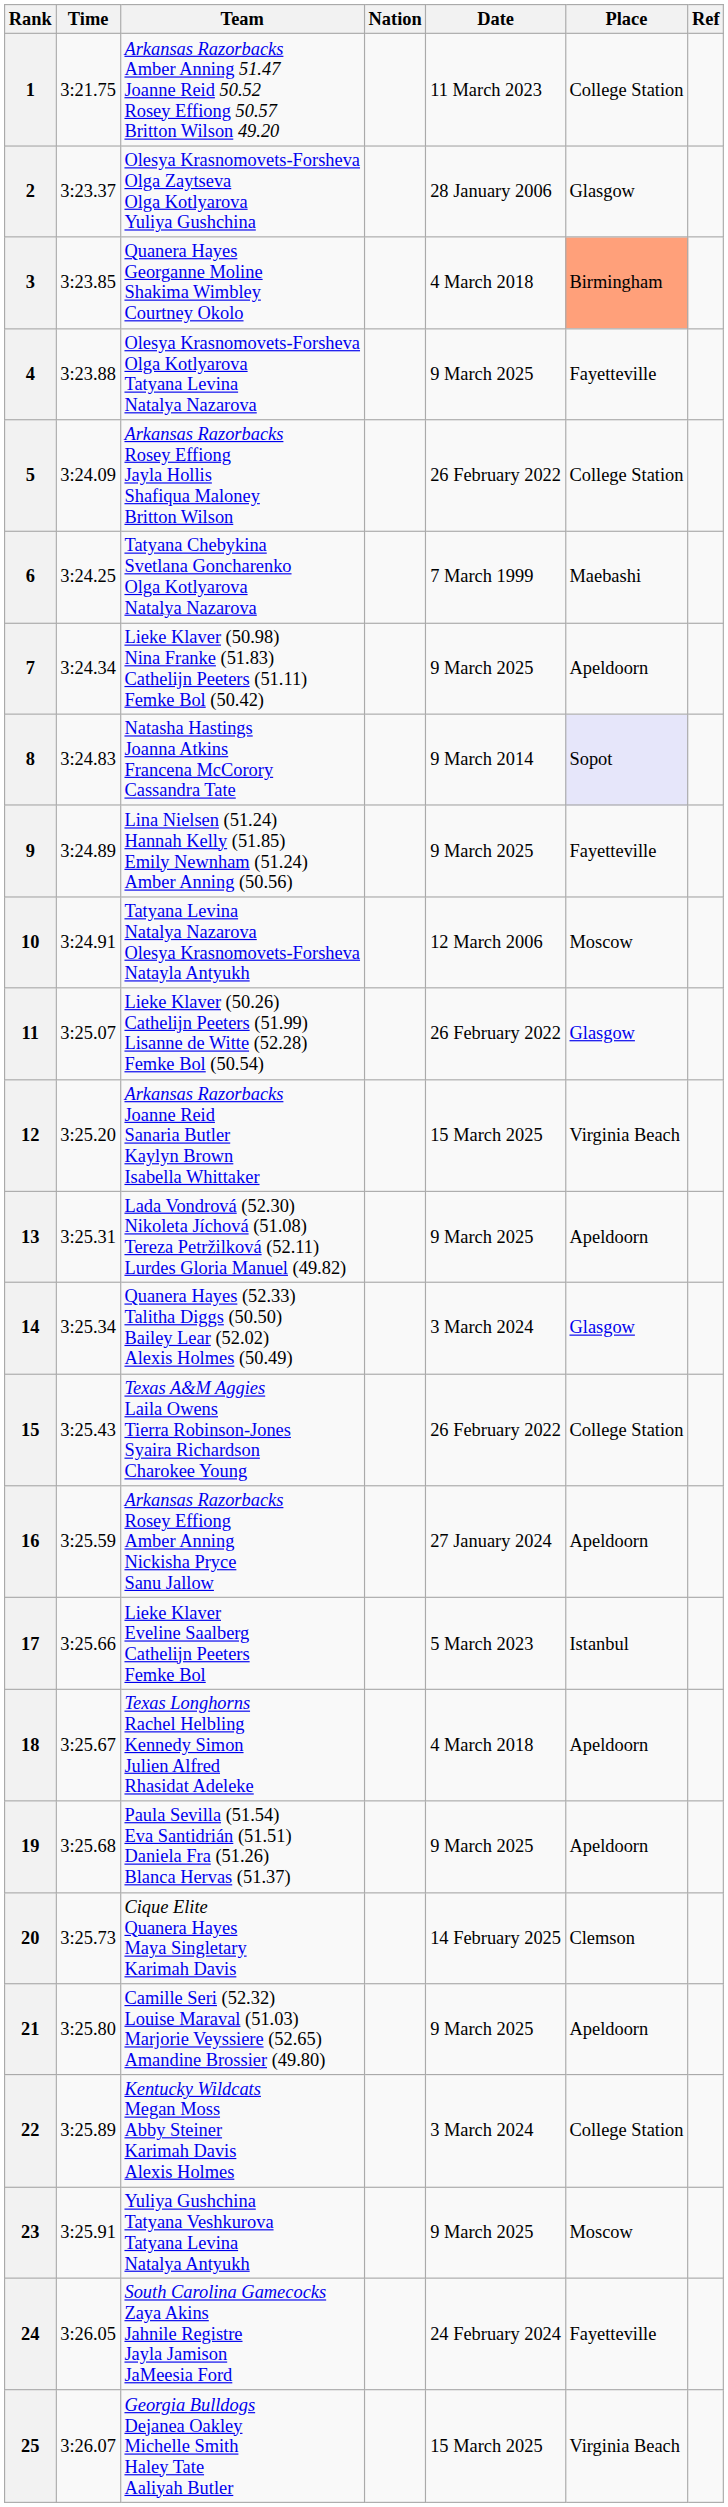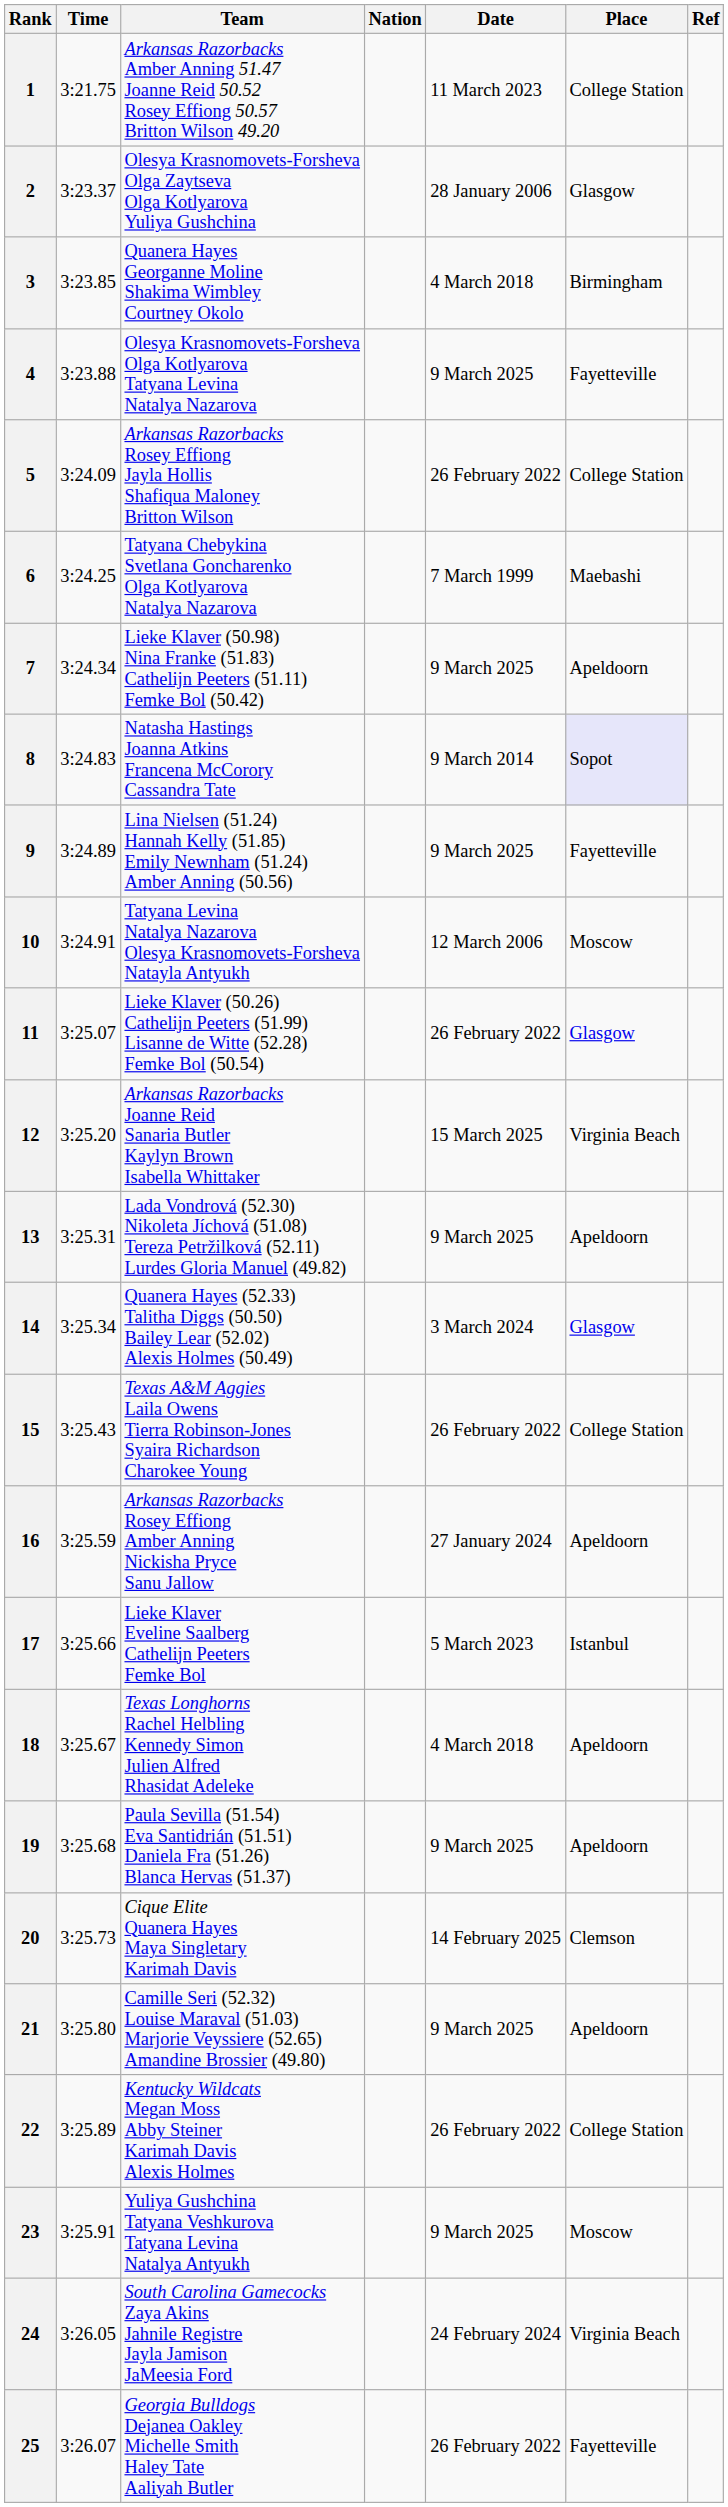 <table class="wikitable">
 <tr>
 <th>Rank</th>
 <th>Time</th>
 <th>Team</th>
 <th>Nation</th>
 <th>Date</th>
 <th>Place</th>
 <th>Ref</th>
 </tr>
 <tr>
 <th>1</th>
 <td>3:21.75 </td>
 <td><a href='#'><em>Arkansas Razorbacks</em></a><br><a href='#'>Amber Anning</a> <em>51.47</em><br><a href='#'>Joanne Reid</a> <em>50.52</em><br><a href='#'>Rosey Effiong</a> <em>50.57</em><br><a href='#'>Britton Wilson</a> <em>49.20</em></td>
 <td><br><br><br></td>
 <td>11 March 2023</td>
 <td>College Station</td>
 <td></td>
 </tr>
 <tr>
 <th>2</th>
 <td>3:23.37</td>
 <td><a href='#'>Olesya Krasnomovets-Forsheva</a><br><a href='#'>Olga Zaytseva</a><br><a href='#'>Olga Kotlyarova</a><br><a href='#'>Yuliya Gushchina</a></td>
 <td></td>
 <td>28 January 2006</td>
 <td>Glasgow</td>
 <td></td>
 </tr>
 <tr>
 <th>3</th>
 <td>3:23.85</td>
 <td><a href='#'>Quanera Hayes</a><br><a href='#'>Georganne Moline</a><br><a href='#'>Shakima Wimbley</a><br><a href='#'>Courtney Okolo</a></td>
 <td></td>
 <td>4 March 2018</td>
-<td style="background: lightsalmon;">Birmingham</td>
+<td>Birmingham</td>
 <td></td>
 </tr>
 <tr>
 <th>4</th>
 <td>3:23.88</td>
 <td><a href='#'>Olesya Krasnomovets-Forsheva</a><br><a href='#'>Olga Kotlyarova</a><br><a href='#'>Tatyana Levina</a><br><a href='#'>Natalya Nazarova</a></td>
 <td></td>
 <td>9 March 2025</td>
 <td>Fayetteville</td>
 <td></td>
 </tr>
 <tr>
 <th>5</th>
 <td>3:24.09</td>
 <td><a href='#'><em>Arkansas Razorbacks</em></a><br><a href='#'>Rosey Effiong</a><br><a href='#'>Jayla Hollis</a><br><a href='#'>Shafiqua Maloney</a><br><a href='#'>Britton Wilson</a></td>
 <td><br><br><br></td>
 <td>26 February 2022</td>
 <td>College Station</td>
 <td></td>
 </tr>
 <tr>
 <th>6</th>
 <td>3:24.25</td>
 <td><a href='#'>Tatyana Chebykina</a><br><a href='#'>Svetlana Goncharenko</a><br><a href='#'>Olga Kotlyarova</a><br><a href='#'>Natalya Nazarova</a></td>
 <td></td>
 <td>7 March 1999</td>
 <td>Maebashi</td>
 <td></td>
 </tr>
 <tr>
 <th>7</th>
 <td>3:24.34</td>
 <td><a href='#'>Lieke Klaver</a> (50.98)<br><a href='#'>Nina Franke</a> (51.83)<br><a href='#'>Cathelijn Peeters</a> (51.11)<br><a href='#'>Femke Bol</a> (50.42)</td>
 <td></td>
 <td>9 March 2025</td>
 <td>Apeldoorn</td>
 <td></td>
 </tr>
 <tr>
 <th>8</th>
 <td>3:24.83</td>
 <td><a href='#'>Natasha Hastings</a><br><a href='#'>Joanna Atkins</a><br><a href='#'>Francena McCorory</a><br><a href='#'>Cassandra Tate</a></td>
 <td></td>
 <td>9 March 2014</td>
 <td style="background: lavender;">Sopot</td>
 <td></td>
 </tr>
 <tr>
 <th>9</th>
 <td>3:24.89</td>
 <td><a href='#'>Lina Nielsen</a> (51.24)<br><a href='#'>Hannah Kelly</a> (51.85)<br><a href='#'>Emily Newnham</a> (51.24)<br><a href='#'>Amber Anning</a> (50.56)</td>
 <td></td>
 <td>9 March 2025</td>
 <td>Fayetteville</td>
 <td></td>
 </tr>
 <tr>
 <th>10</th>
 <td>3:24.91</td>
 <td><a href='#'>Tatyana Levina</a><br><a href='#'>Natalya Nazarova</a><br><a href='#'>Olesya Krasnomovets-Forsheva</a><br><a href='#'>Natayla Antyukh</a></td>
 <td></td>
 <td>12 March 2006</td>
 <td>Moscow</td>
 <td></td>
 </tr>
 <tr>
 <th>11</th>
 <td>3:25.07</td>
 <td><a href='#'>Lieke Klaver</a> (50.26)<br><a href='#'>Cathelijn Peeters</a> (51.99)<br><a href='#'>Lisanne de Witte</a> (52.28)<br><a href='#'>Femke Bol</a> (50.54)</td>
 <td></td>
 <td>26 February 2022</td>
 <td><a href='#'>Glasgow</a></td>
 <td></td>
 </tr>
 <tr>
 <th>12</th>
 <td>3:25.20</td>
 <td><a href='#'><em>Arkansas Razorbacks</em></a><br><a href='#'>Joanne Reid</a><br><a href='#'>Sanaria Butler</a><br><a href='#'>Kaylyn Brown</a><br><a href='#'>Isabella Whittaker</a></td>
 <td><br><br><br></td>
 <td>15 March 2025</td>
 <td>Virginia Beach</td>
 <td></td>
 </tr>
 <tr>
 <th>13</th>
 <td>3:25.31</td>
 <td><a href='#'>Lada Vondrová</a> (52.30)<br><a href='#'>Nikoleta Jíchová</a> (51.08)<br><a href='#'>Tereza Petržilková</a> (52.11)<br><a href='#'>Lurdes Gloria Manuel</a> (49.82)</td>
 <td></td>
 <td>9 March 2025</td>
 <td>Apeldoorn</td>
 <td></td>
 </tr>
 <tr>
 <th>14</th>
 <td>3:25.34</td>
 <td><a href='#'>Quanera Hayes</a> (52.33)<br><a href='#'>Talitha Diggs</a> (50.50)<br><a href='#'>Bailey Lear</a> (52.02)<br><a href='#'>Alexis Holmes</a> (50.49)</td>
 <td></td>
 <td>3 March 2024</td>
 <td><a href='#'>Glasgow</a></td>
 <td></td>
 </tr>
 <tr>
 <th>15</th>
 <td>3:25.43</td>
 <td><em><a href='#'>Texas A&M Aggies</a></em><br><a href='#'>Laila Owens</a><br><a href='#'>Tierra Robinson-Jones</a><br><a href='#'>Syaira Richardson</a><br><a href='#'>Charokee Young</a></td>
 <td><br><br><br></td>
 <td>26 February 2022</td>
 <td>College Station</td>
 <td></td>
 </tr>
 <tr>
 <th>16</th>
 <td>3:25.59</td>
 <td><a href='#'><em>Arkansas Razorbacks</em></a><br><a href='#'>Rosey Effiong</a><br><a href='#'>Amber Anning</a><br><a href='#'>Nickisha Pryce</a><br><a href='#'>Sanu Jallow</a></td>
 <td><br><br><br></td>
 <td>27 January 2024</td>
 <td>Apeldoorn</td>
 <td></td>
 </tr>
 <tr>
 <th>17</th>
 <td>3:25.66</td>
 <td><a href='#'>Lieke Klaver</a><br><a href='#'>Eveline Saalberg</a><br><a href='#'>Cathelijn Peeters</a><br><a href='#'>Femke Bol</a></td>
 <td></td>
 <td>5 March 2023</td>
 <td>Istanbul</td>
 <td></td>
 </tr>
 <tr>
 <th>18</th>
 <td>3:25.67 </td>
 <td><em><a href='#'>Texas Longhorns</a></em><br><a href='#'>Rachel Helbling</a><br><a href='#'>Kennedy Simon</a><br><a href='#'>Julien Alfred</a><br><a href='#'>Rhasidat Adeleke</a></td>
 <td><br><br><br></td>
 <td>4 March 2018</td>
 <td>Apeldoorn</td>
 <td></td>
 </tr>
 <tr>
 <th>19</th>
 <td>3:25.68</td>
 <td><a href='#'>Paula Sevilla</a> (51.54)<br><a href='#'>Eva Santidrián</a> (51.51)<br><a href='#'>Daniela Fra</a> (51.26)<br><a href='#'>Blanca Hervas</a> (51.37)</td>
 <td></td>
 <td>9 March 2025</td>
 <td>Apeldoorn</td>
 <td></td>
 </tr>
 <tr>
 <th>20</th>
 <td>3:25.73</td>
 <td><em>Cique Elite</em><br><a href='#'>Quanera Hayes</a><br><a href='#'>Maya Singletary</a><br><a href='#'>Karimah Davis</a></td>
 <td></td>
 <td>14 February 2025</td>
 <td>Clemson</td>
 <td></td>
 </tr>
 <tr>
 <th>21</th>
 <td>3:25.80</td>
 <td><a href='#'>Camille Seri</a> (52.32)<br><a href='#'>Louise Maraval</a> (51.03)<br><a href='#'>Marjorie Veyssiere</a> (52.65)<br><a href='#'>Amandine Brossier</a> (49.80)</td>
 <td></td>
 <td>9 March 2025</td>
 <td>Apeldoorn</td>
 <td></td>
 </tr>
 <tr>
 <th>22</th>
 <td>3:25.89</td>
 <td><em><a href='#'>Kentucky Wildcats</a></em><br><a href='#'>Megan Moss</a><br><a href='#'>Abby Steiner</a><br><a href='#'>Karimah Davis</a><br><a href='#'>Alexis Holmes</a></td>
 <td><br><br><br></td>
-<td>3 March 2024</td>
+<td>26 February 2022</td>
 <td>College Station</td>
 <td></td>
 </tr>
 <tr>
 <th>23</th>
 <td>3:25.91</td>
 <td><a href='#'>Yuliya Gushchina</a><br><a href='#'>Tatyana Veshkurova</a><br><a href='#'>Tatyana Levina</a><br><a href='#'>Natalya Antyukh</a></td>
 <td></td>
 <td>9 March 2025</td>
 <td>Moscow</td>
 <td></td>
 </tr>
 <tr>
 <th>24</th>
 <td>3:26.05</td>
 <td><em><a href='#'>South Carolina Gamecocks</a></em><br><a href='#'>Zaya Akins</a><br><a href='#'>Jahnile Registre</a><br><a href='#'>Jayla Jamison</a><br><a href='#'>JaMeesia Ford</a></td>
 <td></td>
 <td>24 February 2024</td>
-<td>Fayetteville</td>
+<td>Virginia Beach</td>
 <td></td>
 </tr>
 <tr>
 <th>25</th>
 <td>3:26.07</td>
 <td><em><a href='#'>Georgia Bulldogs</a></em><br><a href='#'>Dejanea Oakley</a><br><a href='#'>Michelle Smith</a><br><a href='#'>Haley Tate</a><br><a href='#'>Aaliyah Butler</a></td>
 <td><br><br><br></td>
-<td>15 March 2025</td>
-<td>Virginia Beach</td>
+<td>26 February 2022</td>
+<td>Fayetteville</td>
 <td></td>
 </tr>
 </table>
